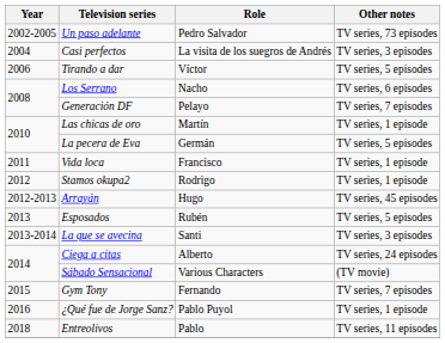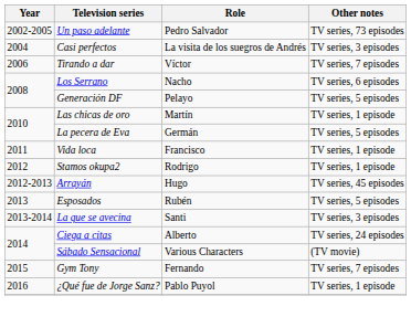 <table class="wikitable" style="font-size: 90%;">
 <tr>
 <th>Year</th>
 <th>Television series</th>
 <th>Role</th>
 <th>Other notes</th>
 </tr>
 <tr>
 <td>2002-2005</td>
 <td><em><a href='#'>Un paso adelante</a></em></td>
 <td>Pedro Salvador</td>
 <td>TV series, 73 episodes</td>
 </tr>
 <tr>
 <td>2004</td>
 <td><em>Casi perfectos</em></td>
 <td>La visita de los suegros de Andrés</td>
 <td>TV series, 3 episodes</td>
 </tr>
 <tr>
 <td>2006</td>
 <td><em>Tirando a dar</em></td>
 <td>Víctor</td>
-<td>TV series, 5 episodes</td>
+<td>TV series, 7 episodes</td>
 </tr>
 <tr>
 <td rowspan=2>2008</td>
 <td><em><a href='#'>Los Serrano</a></em></td>
 <td>Nacho</td>
 <td>TV series, 6 episodes</td>
 </tr>
 <tr>
 <td><em>Generación DF</em></td>
 <td>Pelayo</td>
-<td>TV series, 7 episodes</td>
+<td>TV series, 5 episodes</td>
 </tr>
 <tr>
 <td rowspan=2>2010</td>
 <td><em>Las chicas de oro</em></td>
 <td>Martín</td>
 <td>TV series, 1 episode</td>
 </tr>
 <tr>
 <td><em>La pecera de Eva</em></td>
 <td>Germán</td>
 <td>TV series, 5 episodes</td>
 </tr>
 <tr>
 <td>2011</td>
 <td><em>Vida loca</em></td>
 <td>Francisco</td>
 <td>TV series, 1 episode</td>
 </tr>
 <tr>
 <td>2012</td>
 <td><em>Stamos okupa2</em></td>
 <td>Rodrigo</td>
 <td>TV series, 1 episode</td>
 </tr>
 <tr>
 <td>2012-2013</td>
 <td><em><a href='#'>Arrayán</a></em></td>
 <td>Hugo</td>
 <td>TV series, 45 episodes</td>
 </tr>
 <tr>
 <td>2013</td>
 <td><em>Esposados</em></td>
 <td>Rubén</td>
 <td>TV series, 5 episodes</td>
 </tr>
 <tr>
 <td>2013-2014</td>
 <td><em><a href='#'>La que se avecina</a></em></td>
 <td>Santi</td>
 <td>TV series, 3 episodes</td>
 </tr>
 <tr>
 <td rowspan=2>2014</td>
 <td><em><a href='#'>Ciega a citas</a></em></td>
 <td>Alberto</td>
 <td>TV series, 24 episodes</td>
 </tr>
 <tr>
 <td><em><a href='#'>Sábado Sensacional</a></em></td>
 <td>Various Characters</td>
 <td>(TV movie)</td>
 </tr>
 <tr>
 <td>2015</td>
 <td><em>Gym Tony</em></td>
 <td>Fernando</td>
 <td>TV series, 7 episodes</td>
 </tr>
 <tr>
 <td>2016</td>
 <td><em>¿Qué fue de Jorge Sanz?</em></td>
 <td>Pablo Puyol</td>
 <td>TV series, 1 episode</td>
 </tr>
 <tr>
-<td>2018</td>
-<td><em>Entreolivos</em></td>
-<td>Pablo</td>
-<td>TV series, 11 episodes</td>
-</tr>
-<tr>
 </tr>
 </table>
